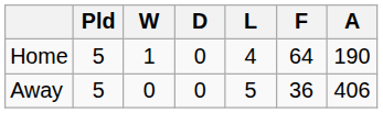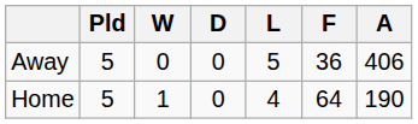 <table class="wikitable" border="1">
 <tr>
 <th width=40></th>
 <th width=30>Pld</th>
 <th width=30>W</th>
 <th width=30>D</th>
 <th width=30>L</th>
 <th width=30>F</th>
 <th width=30>A</th>
 </tr>
 <tr>
+<td>Away</td>
+<td align=center>5</td>
+<td align=center>0</td>
+<td align=center>0</td>
+<td align=center>5</td>
+<td align=center>36</td>
+<td align=center>406</td>
+</tr>
+<tr>
 <td>Home</td>
 <td align=center>5</td>
 <td align=center>1</td>
 <td align=center>0</td>
 <td align=center>4</td>
 <td align=center>64</td>
 <td align=center>190</td>
 </tr>
-<tr>
-<td>Away</td>
-<td align=center>5</td>
-<td align=center>0</td>
-<td align=center>0</td>
-<td align=center>5</td>
-<td align=center>36</td>
-<td align=center>406</td>
-</tr>
 </table>
